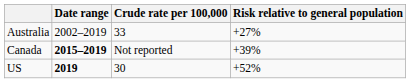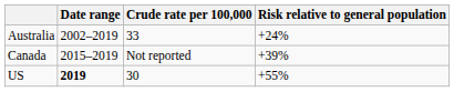 <table class="wikitable">
 <tr>
 <th></th>
 <th>Date range</th>
 <th>Crude rate per 100,000</th>
 <th>Risk relative to general population</th>
 </tr>
 <tr>
 <td>Australia</td>
 <td>2002–2019</td>
 <td>33</td>
-<td>+27%</td>
+<td>+24%</td>
 </tr>
 <tr>
 <td>Canada</td>
-<td><strong>2015–2019</strong></td>
+<td>2015–2019</td>
 <td>Not reported</td>
 <td>+39%</td>
 </tr>
 <tr>
 <td>US</td>
 <td><strong>2019</strong></td>
 <td>30</td>
-<td>+52%</td>
+<td>+55%</td>
 </tr>
 </table>
